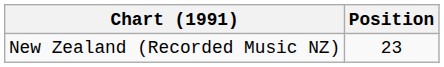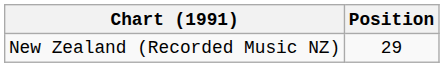 <table class="wikitable sortable">
 <tr>
 <th>Chart (1991)</th>
 <th>Position</th>
 </tr>
 <tr>
 <td align="left">New Zealand (Recorded Music NZ)</td>
-<td align="center">23</td>
+<td align="center">29</td>
 </tr>
 </table>
